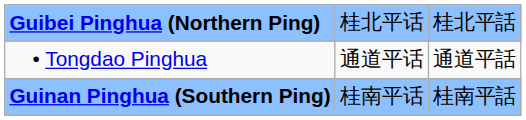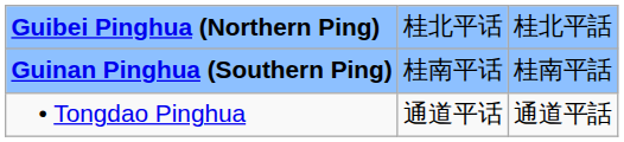 <table class="wikitable">
 <tr bgcolor="8dc0ff">
 <td><strong><a href='#'>Guibei Pinghua</a> (Northern Ping)</strong></td>
 <td>桂北平话</td>
 <td>桂北平話</td>
 </tr>
+<tr bgcolor="8dc0ff">
+<td><strong><a href='#'>Guinan Pinghua</a> (Southern Ping)</strong></td>
+<td>桂南平话</td>
+<td>桂南平話</td>
+</tr>
 <tr>
 <td>    • <a href='#'>Tongdao Pinghua</a></td>
 <td>通道平话</td>
 <td>通道平話</td>
 </tr>
-<tr bgcolor="8dc0ff">
-<td><strong><a href='#'>Guinan Pinghua</a> (Southern Ping)</strong></td>
-<td>桂南平话</td>
-<td>桂南平話</td>
-</tr>
 </table>
